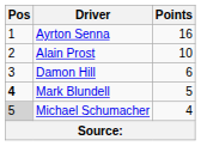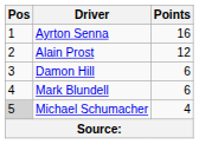 <table class="wikitable" style="font-size: 95%;">
 <tr>
 <th>Pos</th>
 <th>Driver</th>
 <th>Points</th>
 </tr>
 <tr>
 <td>1</td>
 <td> <a href='#'>Ayrton Senna</a></td>
 <td align="right">16</td>
 </tr>
 <tr>
 <td>2</td>
 <td> <a href='#'>Alain Prost</a></td>
-<td align="right">10</td>
+<td align="right">12</td>
 </tr>
 <tr>
 <td>3</td>
 <td> <a href='#'>Damon Hill</a></td>
 <td align="right">6</td>
 </tr>
 <tr>
-<td><strong>4</strong></td>
+<td>4</td>
 <td> <a href='#'>Mark Blundell</a></td>
-<td align="right">5</td>
+<td align="right">6</td>
 </tr>
 <tr>
 <td style="background: lightgrey;">5</td>
 <td> <a href='#'>Michael Schumacher</a></td>
 <td align="right">4</td>
 </tr>
 <tr>
 <th colspan=4>Source: </th>
 </tr>
 </table>
